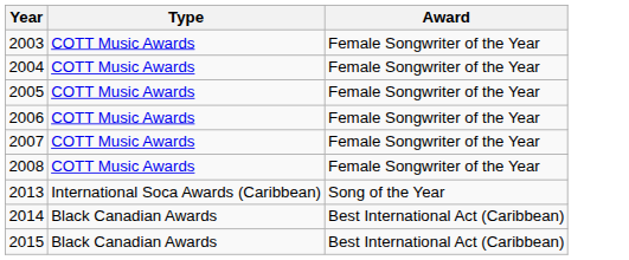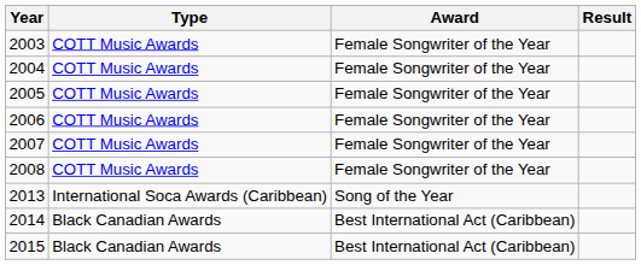 <table class="wikitable sortable">
 <tr>
 <th>Year</th>
 <th>Type</th>
 <th>Award</th>
+<th>Result</th>
 </tr>
 <tr>
 <td>2003</td>
 <td><a href='#'>COTT Music Awards</a></td>
 <td>Female Songwriter of the Year</td>
+<td></td>
 </tr>
 <tr>
 <td>2004</td>
 <td><a href='#'>COTT Music Awards</a></td>
 <td>Female Songwriter of the Year</td>
+<td></td>
 </tr>
 <tr>
 <td>2005</td>
 <td><a href='#'>COTT Music Awards</a></td>
 <td>Female Songwriter of the Year</td>
+<td></td>
 </tr>
 <tr>
 <td>2006</td>
 <td><a href='#'>COTT Music Awards</a></td>
 <td>Female Songwriter of the Year</td>
+<td></td>
 </tr>
 <tr>
 <td>2007</td>
 <td><a href='#'>COTT Music Awards</a></td>
 <td>Female Songwriter of the Year</td>
+<td></td>
 </tr>
 <tr>
 <td>2008</td>
 <td><a href='#'>COTT Music Awards</a></td>
 <td>Female Songwriter of the Year</td>
+<td></td>
 </tr>
 <tr>
 <td>2013</td>
 <td>International Soca Awards (Caribbean)</td>
 <td>Song of the Year</td>
+<td></td>
 </tr>
 <tr>
 <td>2014</td>
 <td>Black Canadian Awards</td>
 <td>Best International Act (Caribbean)</td>
+<td></td>
 </tr>
 <tr>
 <td>2015</td>
 <td>Black Canadian Awards</td>
 <td>Best International Act (Caribbean)</td>
+<td></td>
 </tr>
 </table>
